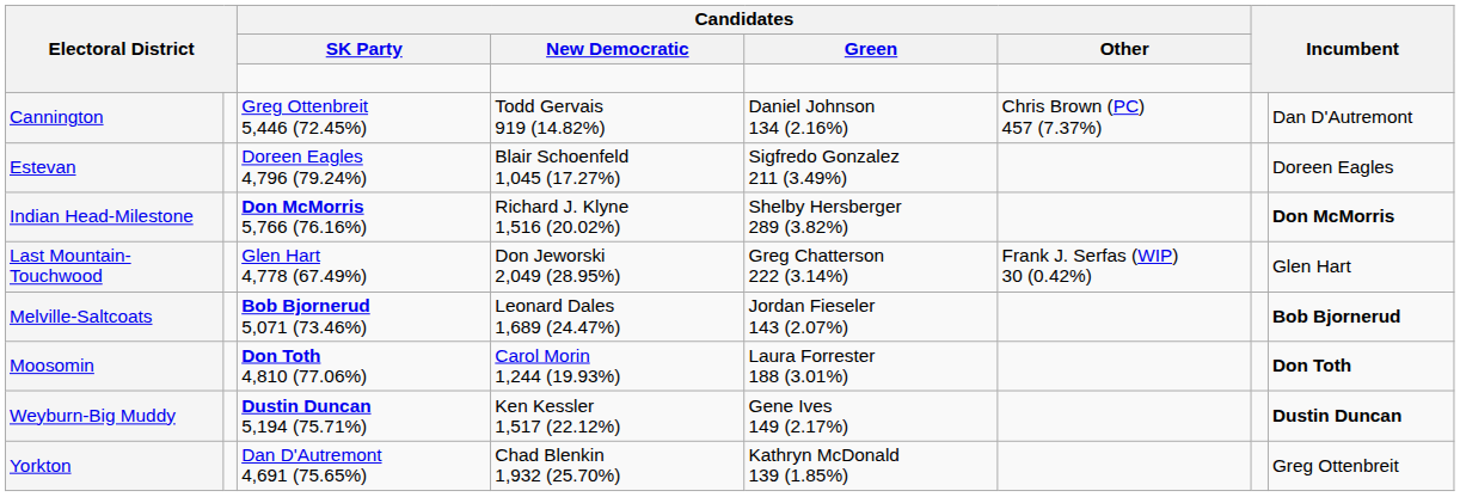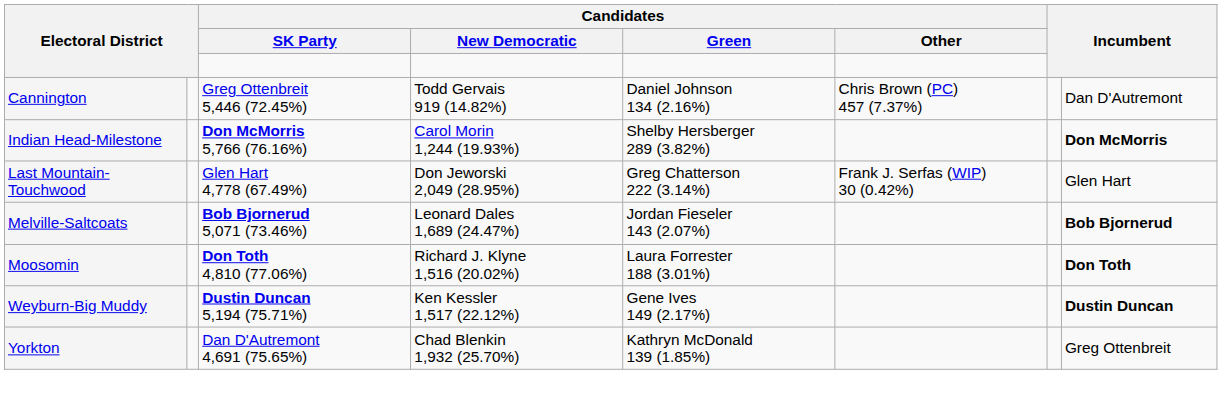 <table class="wikitable" style="width:100%;">
 <tr>
 <th style="width:16%;" rowspan="3" colspan="2">Electoral District</th>
 <th colspan=4>Candidates</th>
 <th style="width:14%;" rowspan="3" colspan="2">Incumbent</th>
 </tr>
 <tr>
 <th style="width:17.5%;"><a href='#'>SK Party</a></th>
 <th style="width:17.5%;"><a href='#'>New Democratic</a></th>
 <th style="width:17.5%;"><a href='#'>Green</a></th>
 <th style="width:17.5%;">Other</th>
 </tr>
 <tr>
 <td width=17.5% > </td>
 <td width=17.5% > </td>
 <td width=17.5% > </td>
 <td width=17.5% > </td>
 </tr>
 <tr>
 <td style="background:whitesmoke;"><a href='#'>Cannington</a></td>
 <td> </td>
 <td><a href='#'>Greg Ottenbreit</a> <br>5,446 (72.45%)</td>
 <td>Todd Gervais <br>919 (14.82%)</td>
 <td>Daniel Johnson <br>134 (2.16%)</td>
 <td>Chris Brown (<a href='#'>PC</a>)<br>457 (7.37%)</td>
 <td> </td>
 <td>Dan D'Autremont</td>
 </tr>
 <tr>
-<td style="background:whitesmoke;"><a href='#'>Estevan</a></td>
-<td> </td>
-<td><a href='#'>Doreen Eagles</a> <br>4,796 (79.24%)</td>
-<td>Blair Schoenfeld <br>1,045 (17.27%)</td>
-<td>Sigfredo Gonzalez <br>211 (3.49%)</td>
-<td></td>
-<td> </td>
-<td>Doreen Eagles</td>
-</tr>
-<tr>
 <td style="background:whitesmoke;"><a href='#'>Indian Head-Milestone</a></td>
 <td> </td>
 <td><strong><a href='#'>Don McMorris</a></strong> <br>5,766 (76.16%)</td>
-<td>Richard J. Klyne <br>1,516 (20.02%)</td>
+<td><a href='#'>Carol Morin</a> <br>1,244 (19.93%)</td>
 <td>Shelby Hersberger <br>289 (3.82%)</td>
 <td></td>
 <td> </td>
 <td><strong>Don McMorris</strong></td>
 </tr>
 <tr>
 <td style="background:whitesmoke;"><a href='#'>Last Mountain-Touchwood</a></td>
 <td> </td>
 <td><a href='#'>Glen Hart</a> <br>4,778 (67.49%)</td>
 <td>Don Jeworski <br>2,049 (28.95%)</td>
 <td>Greg Chatterson <br>222 (3.14%)</td>
 <td>Frank J. Serfas (<a href='#'>WIP</a>) <br>30 (0.42%)</td>
 <td> </td>
 <td>Glen Hart</td>
 </tr>
 <tr>
 <td style="background:whitesmoke;"><a href='#'>Melville-Saltcoats</a></td>
 <td> </td>
 <td><strong><a href='#'>Bob Bjornerud</a></strong> <br>5,071 (73.46%)</td>
 <td>Leonard Dales <br>1,689 (24.47%)</td>
 <td>Jordan Fieseler <br>143 (2.07%)</td>
 <td></td>
 <td> </td>
 <td><strong>Bob Bjornerud</strong></td>
 </tr>
 <tr>
 <td style="background:whitesmoke;"><a href='#'>Moosomin</a></td>
 <td> </td>
 <td><strong><a href='#'>Don Toth</a></strong> <br>4,810 (77.06%)</td>
-<td><a href='#'>Carol Morin</a> <br>1,244 (19.93%)</td>
+<td>Richard J. Klyne <br>1,516 (20.02%)</td>
 <td>Laura Forrester <br>188 (3.01%)</td>
 <td></td>
 <td> </td>
 <td><strong>Don Toth</strong></td>
 </tr>
 <tr>
 <td style="background:whitesmoke;"><a href='#'>Weyburn-Big Muddy</a></td>
 <td> </td>
 <td><strong><a href='#'>Dustin Duncan</a></strong> <br>5,194 (75.71%)</td>
 <td>Ken Kessler <br>1,517 (22.12%)</td>
 <td>Gene Ives <br>149 (2.17%)</td>
 <td></td>
 <td> </td>
 <td><strong>Dustin Duncan</strong></td>
 </tr>
 <tr>
 <td style="background:whitesmoke;"><a href='#'>Yorkton</a></td>
 <td> </td>
 <td><a href='#'>Dan D'Autremont</a><br>4,691 (75.65%)</td>
 <td>Chad Blenkin <br>1,932 (25.70%)</td>
 <td>Kathryn McDonald <br>139 (1.85%)</td>
 <td></td>
 <td> </td>
 <td>Greg Ottenbreit</td>
 </tr>
 </table>
